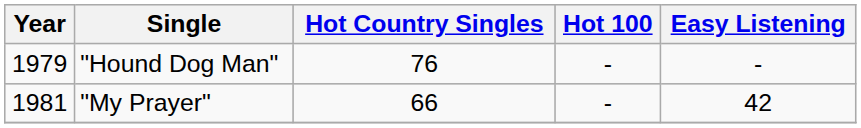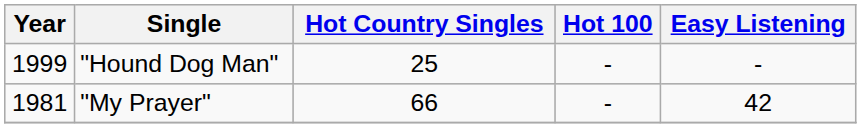 <table border=1 cellspacing=0 cellpadding=2 width="550px" class="wikitable">
 <tr>
 <th align="left">Year</th>
 <th align="left">Single</th>
 <th align="left"><a href='#'>Hot Country Singles</a></th>
 <th align="left"><a href='#'>Hot 100</a></th>
 <th align="left"><a href='#'>Easy Listening</a></th>
 </tr>
 <tr>
-<td align="center">1979</td>
+<td align="center">1999</td>
 <td align="left">"Hound Dog Man"</td>
-<td align="center">76</td>
+<td align="center">25</td>
 <td align="center">-</td>
 <td align="center">-</td>
 </tr>
 <tr>
 <td align="center">1981</td>
 <td align="left">"My Prayer"</td>
 <td align="center">66</td>
 <td align="center">-</td>
 <td align="center">42</td>
 </tr>
 <tr>
 </tr>
 </table>
